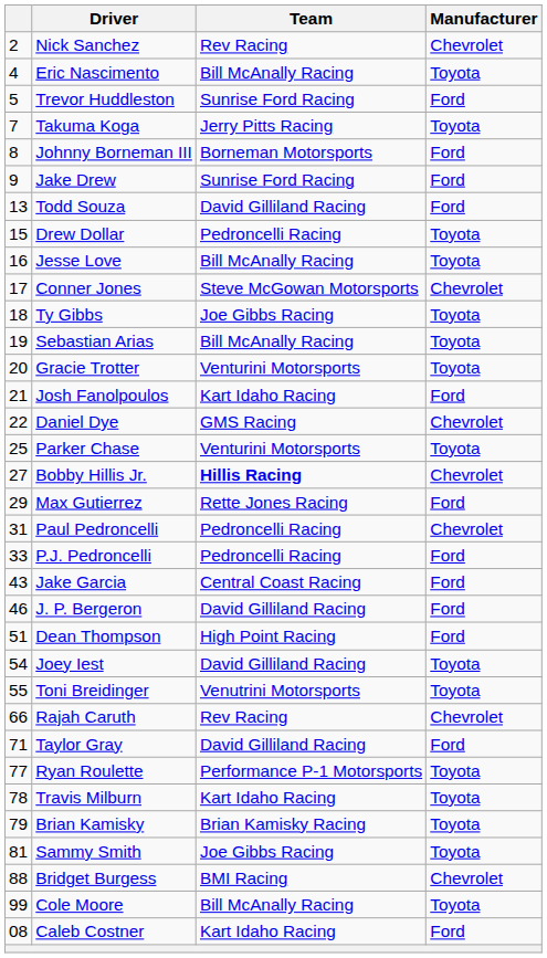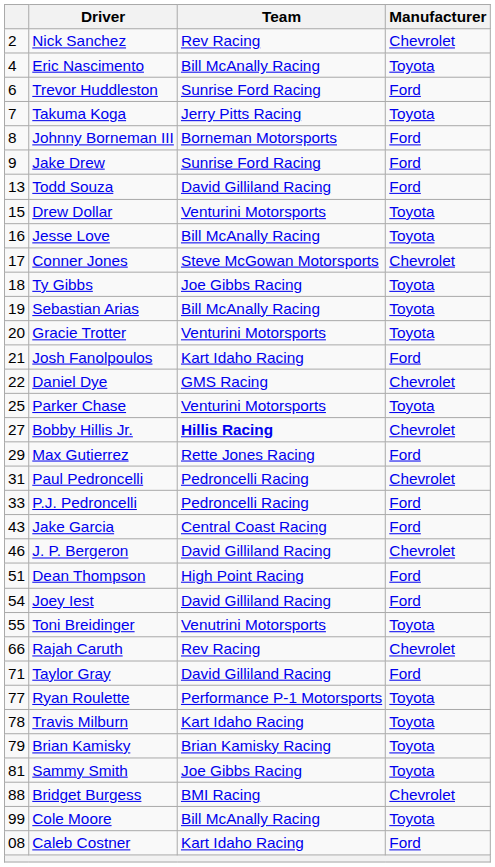 <table class="wikitable" style="font-size:95%">
 <tr>
 <th></th>
 <th>Driver</th>
 <th>Team</th>
 <th>Manufacturer</th>
 </tr>
 <tr>
 <td>2</td>
 <td><a href='#'>Nick Sanchez</a></td>
 <td><a href='#'>Rev Racing</a></td>
 <td><a href='#'>Chevrolet</a></td>
 </tr>
 <tr>
 <td>4</td>
 <td><a href='#'>Eric Nascimento</a></td>
 <td><a href='#'>Bill McAnally Racing</a></td>
 <td><a href='#'>Toyota</a></td>
 </tr>
 <tr>
-<td>5</td>
+<td>6</td>
 <td><a href='#'>Trevor Huddleston</a></td>
 <td><a href='#'>Sunrise Ford Racing</a></td>
 <td><a href='#'>Ford</a></td>
 </tr>
 <tr>
 <td>7</td>
 <td><a href='#'>Takuma Koga</a></td>
 <td><a href='#'>Jerry Pitts Racing</a></td>
 <td><a href='#'>Toyota</a></td>
 </tr>
 <tr>
 <td>8</td>
 <td><a href='#'>Johnny Borneman III</a></td>
 <td><a href='#'>Borneman Motorsports</a></td>
 <td><a href='#'>Ford</a></td>
 </tr>
 <tr>
 <td>9</td>
 <td><a href='#'>Jake Drew</a></td>
 <td><a href='#'>Sunrise Ford Racing</a></td>
 <td><a href='#'>Ford</a></td>
 </tr>
 <tr>
 <td>13</td>
 <td><a href='#'>Todd Souza</a></td>
 <td><a href='#'>David Gilliland Racing</a></td>
 <td><a href='#'>Ford</a></td>
 </tr>
 <tr>
 <td>15</td>
 <td><a href='#'>Drew Dollar</a></td>
-<td><a href='#'>Pedroncelli Racing</a></td>
+<td><a href='#'>Venturini Motorsports</a></td>
 <td><a href='#'>Toyota</a></td>
 </tr>
 <tr>
 <td>16</td>
 <td><a href='#'>Jesse Love</a></td>
 <td><a href='#'>Bill McAnally Racing</a></td>
 <td><a href='#'>Toyota</a></td>
 </tr>
 <tr>
 <td>17</td>
 <td><a href='#'>Conner Jones</a></td>
 <td><a href='#'>Steve McGowan Motorsports</a></td>
 <td><a href='#'>Chevrolet</a></td>
 </tr>
 <tr>
 <td>18</td>
 <td><a href='#'>Ty Gibbs</a></td>
 <td><a href='#'>Joe Gibbs Racing</a></td>
 <td><a href='#'>Toyota</a></td>
 </tr>
 <tr>
 <td>19</td>
 <td><a href='#'>Sebastian Arias</a></td>
 <td><a href='#'>Bill McAnally Racing</a></td>
 <td><a href='#'>Toyota</a></td>
 </tr>
 <tr>
 <td>20</td>
 <td><a href='#'>Gracie Trotter</a></td>
 <td><a href='#'>Venturini Motorsports</a></td>
 <td><a href='#'>Toyota</a></td>
 </tr>
 <tr>
 <td>21</td>
 <td><a href='#'>Josh Fanolpoulos</a></td>
 <td><a href='#'>Kart Idaho Racing</a></td>
 <td><a href='#'>Ford</a></td>
 </tr>
 <tr>
 <td>22</td>
 <td><a href='#'>Daniel Dye</a></td>
 <td><a href='#'>GMS Racing</a></td>
 <td><a href='#'>Chevrolet</a></td>
 </tr>
 <tr>
 <td>25</td>
 <td><a href='#'>Parker Chase</a></td>
 <td><a href='#'>Venturini Motorsports</a></td>
 <td><a href='#'>Toyota</a></td>
 </tr>
 <tr>
 <td>27</td>
 <td><a href='#'>Bobby Hillis Jr.</a></td>
 <td><strong><a href='#'>Hillis Racing</a></strong></td>
 <td><a href='#'>Chevrolet</a></td>
 </tr>
 <tr>
 <td>29</td>
 <td><a href='#'>Max Gutierrez</a></td>
 <td><a href='#'>Rette Jones Racing</a></td>
 <td><a href='#'>Ford</a></td>
 </tr>
 <tr>
 <td>31</td>
 <td><a href='#'>Paul Pedroncelli</a></td>
 <td><a href='#'>Pedroncelli Racing</a></td>
 <td><a href='#'>Chevrolet</a></td>
 </tr>
 <tr>
 <td>33</td>
 <td><a href='#'>P.J. Pedroncelli</a></td>
 <td><a href='#'>Pedroncelli Racing</a></td>
 <td><a href='#'>Ford</a></td>
 </tr>
 <tr>
 <td>43</td>
 <td><a href='#'>Jake Garcia</a></td>
 <td><a href='#'>Central Coast Racing</a></td>
 <td><a href='#'>Ford</a></td>
 </tr>
 <tr>
 <td>46</td>
 <td><a href='#'>J. P. Bergeron</a></td>
 <td><a href='#'>David Gilliland Racing</a></td>
-<td><a href='#'>Ford</a></td>
+<td><a href='#'>Chevrolet</a></td>
 </tr>
 <tr>
 <td>51</td>
 <td><a href='#'>Dean Thompson</a></td>
 <td><a href='#'>High Point Racing</a></td>
 <td><a href='#'>Ford</a></td>
 </tr>
 <tr>
 <td>54</td>
 <td><a href='#'>Joey Iest</a></td>
 <td><a href='#'>David Gilliland Racing</a></td>
-<td><a href='#'>Toyota</a></td>
+<td><a href='#'>Ford</a></td>
 </tr>
 <tr>
 <td>55</td>
 <td><a href='#'>Toni Breidinger</a></td>
 <td><a href='#'>Venutrini Motorsports</a></td>
 <td><a href='#'>Toyota</a></td>
 </tr>
 <tr>
 <td>66</td>
 <td><a href='#'>Rajah Caruth</a></td>
 <td><a href='#'>Rev Racing</a></td>
 <td><a href='#'>Chevrolet</a></td>
 </tr>
 <tr>
 <td>71</td>
 <td><a href='#'>Taylor Gray</a></td>
 <td><a href='#'>David Gilliland Racing</a></td>
 <td><a href='#'>Ford</a></td>
 </tr>
 <tr>
 <td>77</td>
 <td><a href='#'>Ryan Roulette</a></td>
 <td><a href='#'>Performance P-1 Motorsports</a></td>
 <td><a href='#'>Toyota</a></td>
 </tr>
 <tr>
 <td>78</td>
 <td><a href='#'>Travis Milburn</a></td>
 <td><a href='#'>Kart Idaho Racing</a></td>
 <td><a href='#'>Toyota</a></td>
 </tr>
 <tr>
 <td>79</td>
 <td><a href='#'>Brian Kamisky</a></td>
 <td><a href='#'>Brian Kamisky Racing</a></td>
 <td><a href='#'>Toyota</a></td>
 </tr>
 <tr>
 <td>81</td>
 <td><a href='#'>Sammy Smith</a></td>
 <td><a href='#'>Joe Gibbs Racing</a></td>
 <td><a href='#'>Toyota</a></td>
 </tr>
 <tr>
 <td>88</td>
 <td><a href='#'>Bridget Burgess</a></td>
 <td><a href='#'>BMI Racing</a></td>
 <td><a href='#'>Chevrolet</a></td>
 </tr>
 <tr>
 <td>99</td>
 <td><a href='#'>Cole Moore</a></td>
 <td><a href='#'>Bill McAnally Racing</a></td>
 <td><a href='#'>Toyota</a></td>
 </tr>
 <tr>
 <td>08</td>
 <td><a href='#'>Caleb Costner</a></td>
 <td><a href='#'>Kart Idaho Racing</a></td>
 <td><a href='#'>Ford</a></td>
 </tr>
 <tr>
 <th colspan="7"></th>
 </tr>
 </table>
